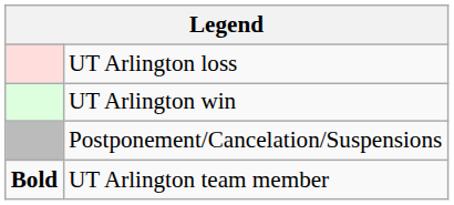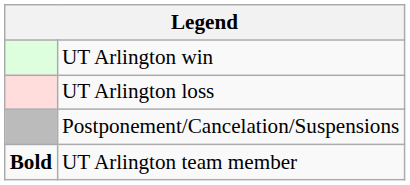 <table class="wikitable" style="font-size:90%">
 <tr>
 <th colspan="2">Legend</th>
 </tr>
 <tr>
+<td bgcolor="#ddffdd"> </td>
+<td>UT Arlington win</td>
+</tr>
+<tr>
 <td bgcolor="#ffdddd"> </td>
 <td>UT Arlington loss</td>
-</tr>
-<tr>
-<td bgcolor="#ddffdd"> </td>
-<td>UT Arlington win</td>
 </tr>
 <tr>
 <td bgcolor="#bbbbbb"> </td>
 <td>Postponement/Cancelation/Suspensions</td>
 </tr>
 <tr>
 <td><strong>Bold</strong></td>
 <td>UT Arlington team member</td>
 </tr>
 </table>
